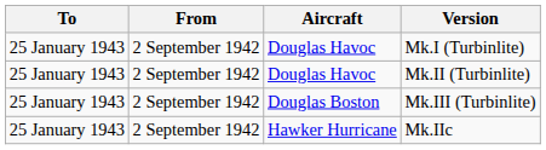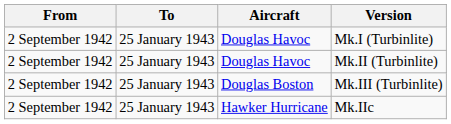 <table class="wikitable">
 <tr>
+<th>From</th>
 <th>To</th>
-<th>From</th>
 <th>Aircraft</th>
 <th>Version</th>
 </tr>
 <tr>
+<td>2 September 1942</td>
 <td>25 January 1943</td>
-<td>2 September 1942</td>
 <td><a href='#'>Douglas Havoc</a></td>
 <td>Mk.I (Turbinlite)</td>
 </tr>
 <tr>
+<td>2 September 1942</td>
 <td>25 January 1943</td>
-<td>2 September 1942</td>
 <td><a href='#'>Douglas Havoc</a></td>
 <td>Mk.II (Turbinlite)</td>
 </tr>
 <tr>
+<td>2 September 1942</td>
 <td>25 January 1943</td>
-<td>2 September 1942</td>
 <td><a href='#'>Douglas Boston</a></td>
 <td>Mk.III (Turbinlite)</td>
 </tr>
 <tr>
+<td>2 September 1942</td>
 <td>25 January 1943</td>
-<td>2 September 1942</td>
 <td><a href='#'>Hawker Hurricane</a></td>
 <td>Mk.IIc</td>
 </tr>
 </table>
